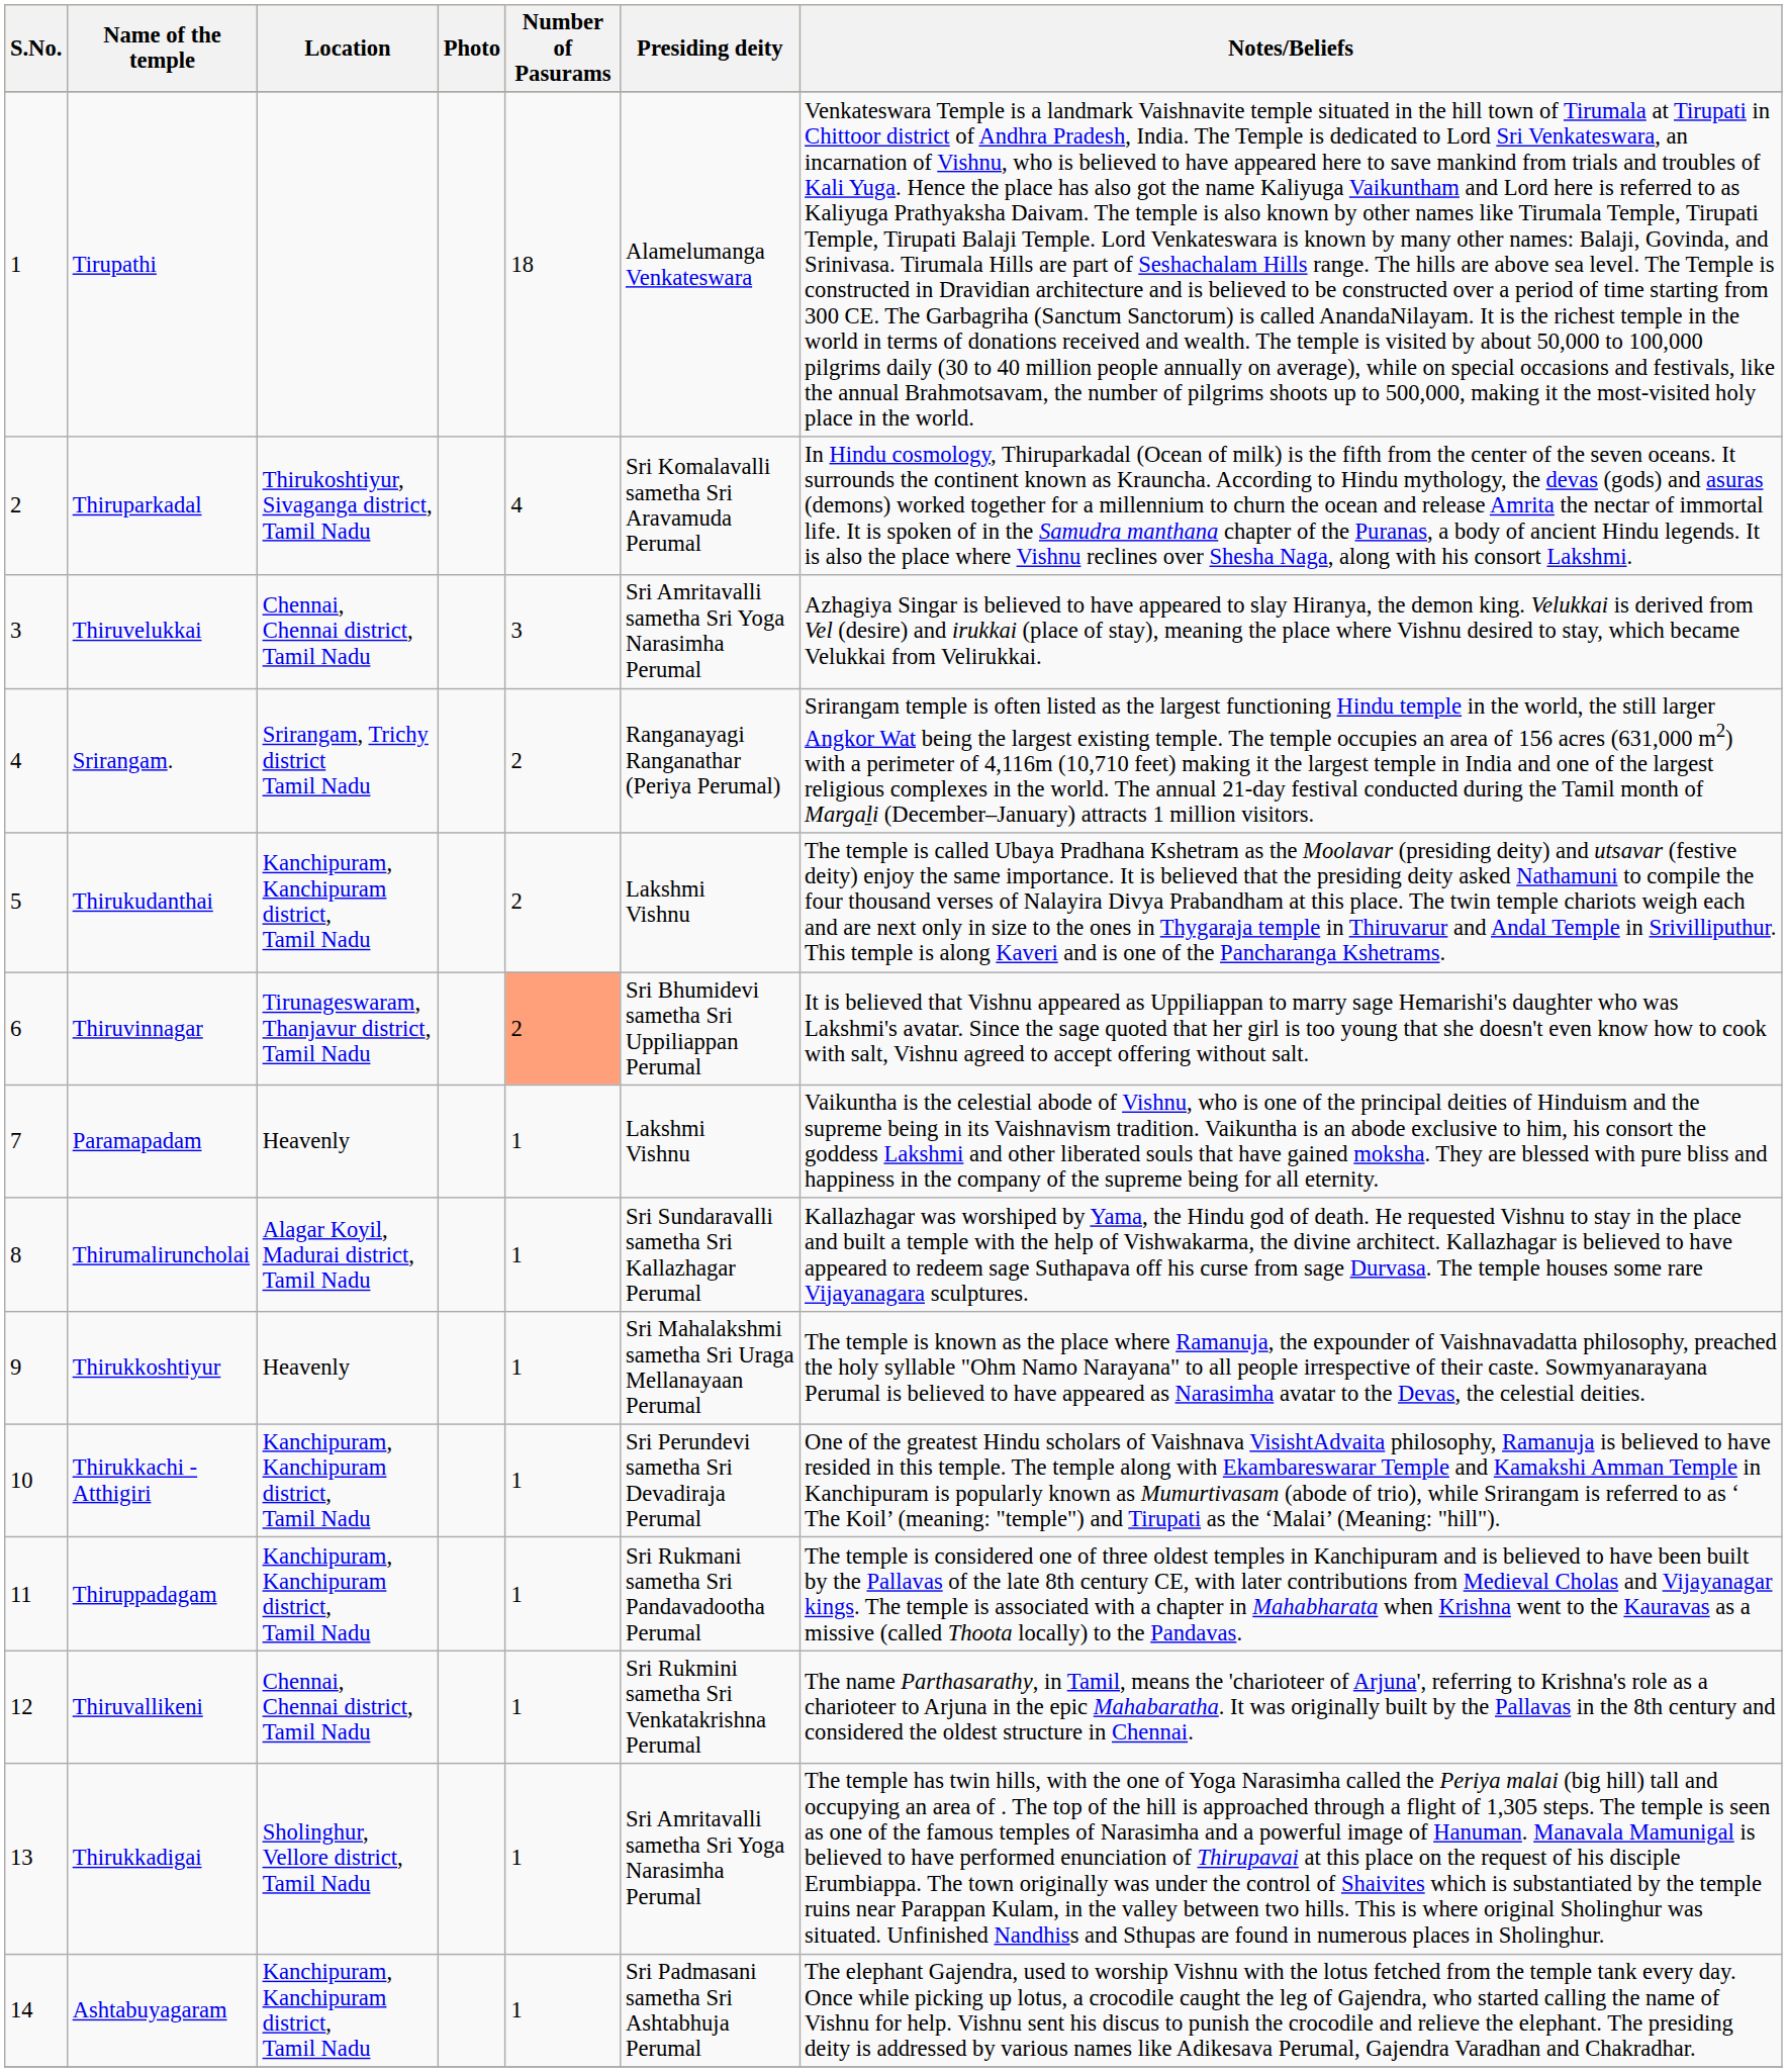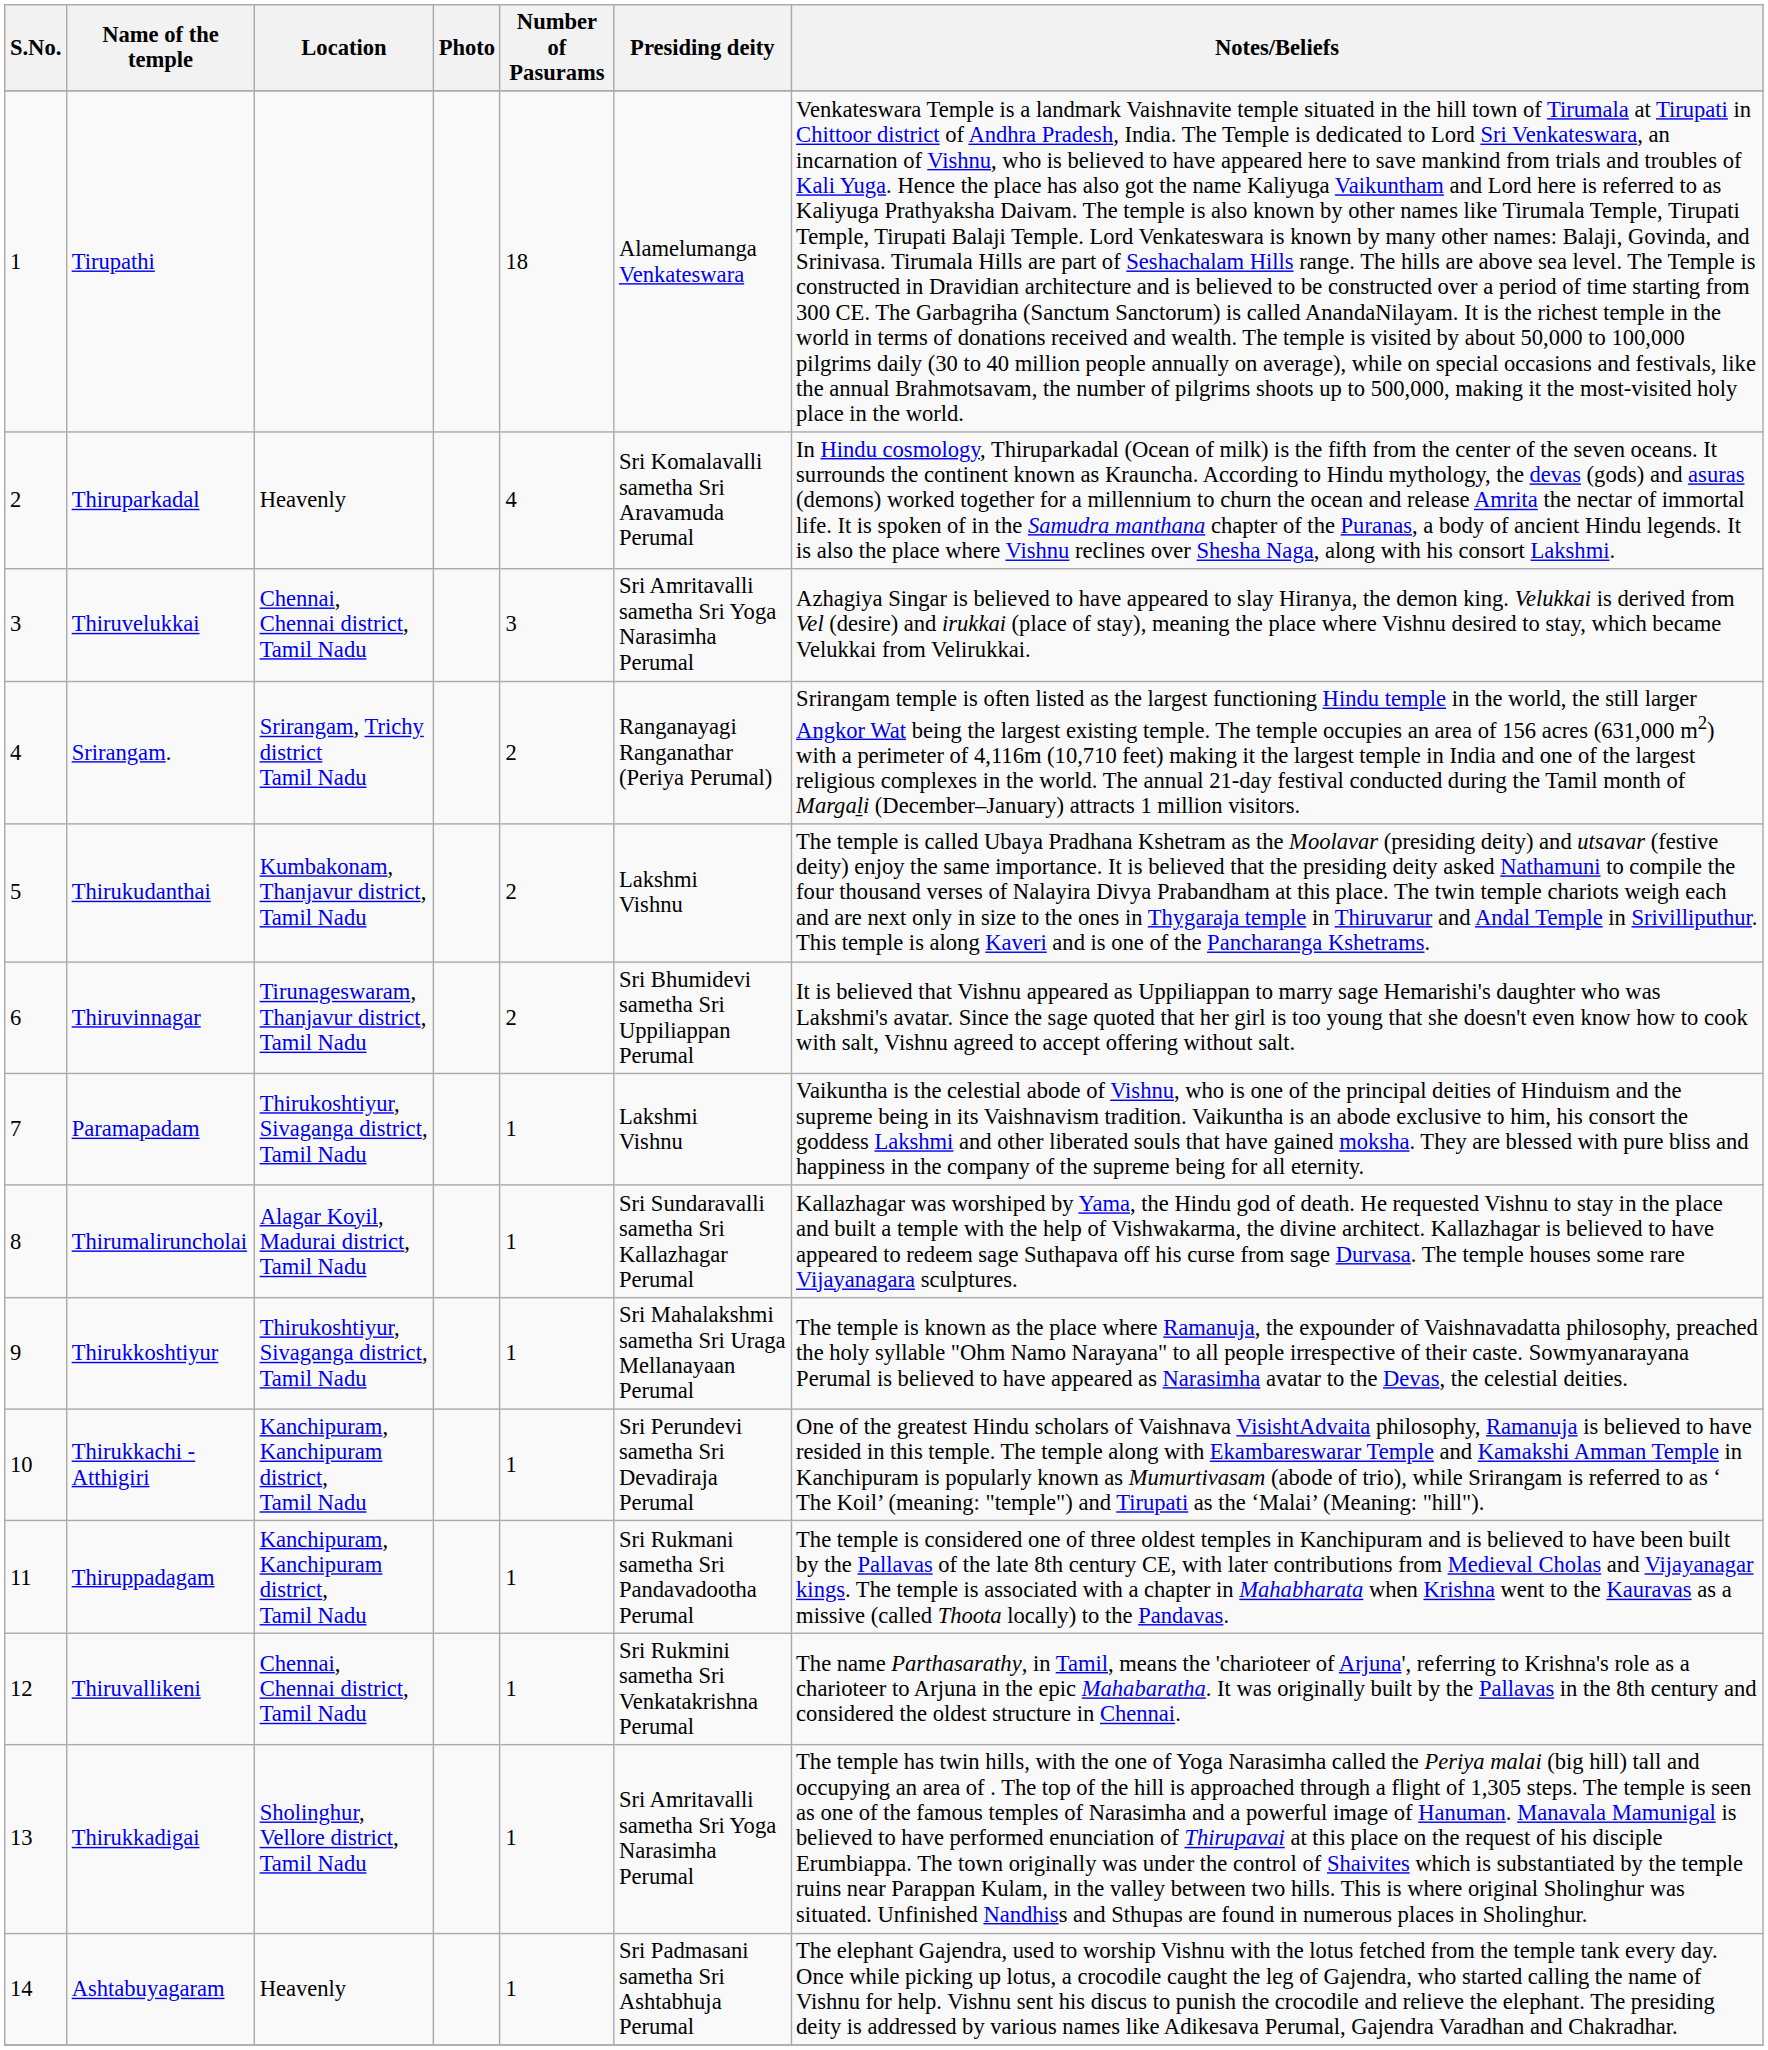 <table class="wikitable sortable">
 <tr style="background:#FFC569">
 <th scope="col">S.No.</th>
 <th scope="col"><strong>Name of the temple</strong></th>
 <th scope="col"><strong>Location</strong></th>
 <th scope="col" class="unsortable"><strong>Photo</strong></th>
 <th scope="col"><strong>Number of Pasurams</strong></th>
 <th scope="col"><strong>Presiding deity</strong></th>
 <th scope="col"><strong>Notes/Beliefs</strong></th>
 </tr>
 <tr align ="center">
 </tr>
 <tr style="background:#ffe;">
 </tr>
 <tr>
 <td>1</td>
 <td><a href='#'>Tirupathi</a></td>
 <td></td>
 <td></td>
 <td>18</td>
 <td>Alamelumanga<br><a href='#'>Venkateswara</a></td>
 <td>Venkateswara Temple is a landmark Vaishnavite temple situated in the hill town of <a href='#'>Tirumala</a> at <a href='#'>Tirupati</a> in <a href='#'>Chittoor district</a> of <a href='#'>Andhra Pradesh</a>, India. The Temple is dedicated to Lord <a href='#'>Sri Venkateswara</a>, an incarnation of <a href='#'>Vishnu</a>, who is believed to have appeared here to save mankind from trials and troubles of <a href='#'>Kali Yuga</a>. Hence the place has also got the name Kaliyuga <a href='#'>Vaikuntham</a> and Lord here is referred to as Kaliyuga Prathyaksha Daivam. The temple is also known by other names like Tirumala Temple, Tirupati Temple, Tirupati Balaji Temple. Lord Venkateswara is known by many other names: Balaji, Govinda, and Srinivasa. Tirumala Hills are part of <a href='#'>Seshachalam Hills</a> range. The hills are  above sea level. The Temple is constructed in Dravidian architecture and is believed to be constructed over a period of time starting from 300 CE. The Garbagriha (Sanctum Sanctorum) is called AnandaNilayam. It is the richest temple in the world in terms of donations received and wealth. The temple is visited by about 50,000 to 100,000 pilgrims daily (30 to 40 million people annually on average), while on special occasions and festivals, like the annual Brahmotsavam, the number of pilgrims shoots up to 500,000, making it the most-visited holy place in the world.</td>
 </tr>
 <tr>
 <td>2</td>
 <td><a href='#'>Thiruparkadal</a></td>
-<td><a href='#'>Thirukoshtiyur</a>,<br><a href='#'>Sivaganga district</a>,<br><a href='#'>Tamil Nadu</a></td>
+<td>Heavenly</td>
 <td></td>
 <td>4</td>
 <td>Sri Komalavalli sametha Sri Aravamuda Perumal</td>
 <td>In <a href='#'>Hindu cosmology</a>, Thiruparkadal (Ocean of milk) is the fifth from the center of the seven oceans. It surrounds the continent known as Krauncha. According to Hindu mythology, the <a href='#'>devas</a> (gods) and <a href='#'>asuras</a> (demons) worked together for a millennium to churn the ocean and release <a href='#'>Amrita</a> the nectar of immortal life. It is spoken of in the <a href='#'><em>Samudra manthana</em></a> chapter of the <a href='#'>Puranas</a>, a body of ancient Hindu legends. It is also the place where <a href='#'>Vishnu</a> reclines over <a href='#'>Shesha Naga</a>, along with his consort <a href='#'>Lakshmi</a>.</td>
 </tr>
 <tr>
 <td>3</td>
 <td><a href='#'>Thiruvelukkai</a></td>
 <td><a href='#'>Chennai</a>,<br> <a href='#'>Chennai district</a>, <br><a href='#'>Tamil Nadu</a></td>
 <td></td>
 <td>3</td>
 <td>Sri Amritavalli sametha Sri Yoga Narasimha Perumal</td>
 <td>Azhagiya Singar is believed to have appeared to slay Hiranya, the demon king. <em>Velukkai</em> is derived from <em>Vel</em> (desire) and <em>irukkai</em> (place of stay), meaning the place where Vishnu desired to stay, which became Velukkai from Velirukkai.</td>
 </tr>
 <tr>
 <td>4</td>
 <td><a href='#'>Srirangam</a>.</td>
 <td><a href='#'>Srirangam</a>, <a href='#'>Trichy district</a><br><a href='#'>Tamil Nadu</a><br></td>
 <td></td>
 <td>2</td>
 <td>Ranganayagi <br>Ranganathar (Periya Perumal)</td>
 <td>Srirangam temple is often listed as the largest functioning <a href='#'>Hindu temple</a> in the world, the still larger <a href='#'>Angkor Wat</a> being the largest existing temple. The temple occupies an area of 156 acres (631,000 m<sup>2</sup>) with a perimeter of 4,116m (10,710 feet) making it the largest temple in India and one of the largest religious complexes in the world. The annual 21-day festival conducted during the Tamil month of <em>Margaḻi</em> (December–January) attracts 1 million visitors.</td>
 </tr>
 <tr>
 <td>5</td>
 <td><a href='#'>Thirukudanthai</a></td>
-<td><a href='#'>Kanchipuram</a>,<br> <a href='#'>Kanchipuram district</a>, <br><a href='#'>Tamil Nadu</a></td>
+<td><a href='#'>Kumbakonam</a>, <a href='#'>Thanjavur district</a>, <br><a href='#'>Tamil Nadu</a><br></td>
 <td></td>
 <td>2</td>
 <td>Lakshmi<br>Vishnu</td>
 <td>The temple is called Ubaya Pradhana Kshetram as the <em>Moolavar</em> (presiding deity) and <em>utsavar</em> (festive deity) enjoy the same importance. It is believed that the presiding deity asked <a href='#'>Nathamuni</a> to compile the four thousand verses of Nalayira Divya Prabandham at this place. The twin temple chariots weigh  each and are next only in size to the ones in <a href='#'>Thygaraja temple</a> in <a href='#'>Thiruvarur</a> and <a href='#'>Andal Temple</a> in <a href='#'>Srivilliputhur</a>. This temple is along <a href='#'>Kaveri</a> and is one of the <a href='#'>Pancharanga Kshetrams</a>.</td>
 </tr>
 <tr>
 <td>6</td>
 <td><a href='#'>Thiruvinnagar</a></td>
 <td><a href='#'>Tirunageswaram</a>, <a href='#'>Thanjavur district</a>, <br><a href='#'>Tamil Nadu</a><br></td>
 <td></td>
-<td style="background: lightsalmon;">2</td>
+<td>2</td>
 <td>Sri Bhumidevi sametha Sri Uppiliappan Perumal</td>
 <td>It is believed that Vishnu appeared as Uppiliappan to marry sage Hemarishi's daughter who was Lakshmi's avatar. Since the sage quoted that her girl is too young that she doesn't even know how to cook with salt, Vishnu agreed to accept offering without salt.</td>
 </tr>
 <tr>
 <td>7</td>
 <td><a href='#'>Paramapadam</a></td>
-<td>Heavenly</td>
+<td><a href='#'>Thirukoshtiyur</a>,<br><a href='#'>Sivaganga district</a>,<br><a href='#'>Tamil Nadu</a></td>
 <td></td>
 <td>1</td>
 <td>Lakshmi<br>Vishnu</td>
 <td>Vaikuntha is the celestial abode of <a href='#'>Vishnu</a>, who is one of the principal deities of Hinduism and the supreme being in its Vaishnavism tradition. Vaikuntha is an abode exclusive to him, his consort the goddess <a href='#'>Lakshmi</a> and other liberated souls that have gained <a href='#'>moksha</a>. They are blessed with pure bliss and happiness in the company of the supreme being for all eternity.</td>
 </tr>
 <tr>
 <td>8</td>
 <td><a href='#'>Thirumaliruncholai</a></td>
 <td><a href='#'>Alagar Koyil</a>,<br><a href='#'>Madurai district</a>,<br><a href='#'>Tamil Nadu</a></td>
 <td></td>
 <td>1</td>
 <td>Sri Sundaravalli sametha Sri Kallazhagar Perumal</td>
 <td>Kallazhagar was worshiped by <a href='#'>Yama</a>, the Hindu god of death. He requested Vishnu to stay in the place and built a temple with the help of Vishwakarma, the divine architect. Kallazhagar is believed to have appeared to redeem sage Suthapava off his curse from sage <a href='#'>Durvasa</a>. The temple houses some rare <a href='#'>Vijayanagara</a> sculptures.</td>
 </tr>
 <tr>
 <td>9</td>
 <td><a href='#'>Thirukkoshtiyur</a></td>
-<td>Heavenly</td>
+<td><a href='#'>Thirukoshtiyur</a>,<br><a href='#'>Sivaganga district</a>,<br><a href='#'>Tamil Nadu</a></td>
 <td></td>
 <td>1</td>
 <td>Sri Mahalakshmi sametha Sri Uraga Mellanayaan Perumal</td>
 <td>The temple is known as the place where <a href='#'>Ramanuja</a>, the expounder of Vaishnavadatta philosophy, preached the holy syllable "Ohm Namo Narayana" to all people irrespective of their caste. Sowmyanarayana Perumal is believed to have appeared as <a href='#'>Narasimha</a> avatar to the <a href='#'>Devas</a>, the celestial deities.</td>
 </tr>
 <tr>
 <td>10</td>
 <td><a href='#'>Thirukkachi - Atthigiri</a></td>
 <td><a href='#'>Kanchipuram</a>,<br> <a href='#'>Kanchipuram district</a>, <br><a href='#'>Tamil Nadu</a></td>
 <td></td>
 <td>1</td>
 <td>Sri Perundevi sametha Sri Devadiraja Perumal</td>
 <td>One of the greatest Hindu scholars of Vaishnava <a href='#'>VisishtAdvaita</a> philosophy, <a href='#'>Ramanuja</a> is believed to have resided in this temple. The temple along with <a href='#'>Ekambareswarar Temple</a> and <a href='#'>Kamakshi Amman Temple</a> in Kanchipuram is popularly known as  <em>Mumurtivasam</em> (abode of trio), while Srirangam is referred to as ‘ The Koil’ (meaning: "temple") and <a href='#'>Tirupati</a> as the ‘Malai’ (Meaning: "hill").</td>
 </tr>
 <tr>
 <td>11</td>
 <td><a href='#'>Thiruppadagam</a></td>
 <td><a href='#'>Kanchipuram</a>,<br> <a href='#'>Kanchipuram district</a>, <br><a href='#'>Tamil Nadu</a></td>
 <td></td>
 <td>1</td>
 <td>Sri Rukmani sametha Sri Pandavadootha Perumal</td>
 <td>The temple is considered one of three oldest temples in Kanchipuram and is believed to have been built by the <a href='#'>Pallavas</a> of the late 8th century CE, with later contributions from <a href='#'>Medieval Cholas</a> and <a href='#'>Vijayanagar kings</a>. The temple is associated with a chapter in <em><a href='#'>Mahabharata</a></em> when <a href='#'>Krishna</a> went to the <a href='#'>Kauravas</a> as a missive (called <em>Thoota</em> locally) to the <a href='#'>Pandavas</a>.</td>
 </tr>
 <tr>
 <td>12</td>
 <td><a href='#'>Thiruvallikeni</a></td>
 <td><a href='#'>Chennai</a>,<br> <a href='#'>Chennai district</a>, <br><a href='#'>Tamil Nadu</a></td>
 <td></td>
 <td>1</td>
 <td>Sri Rukmini sametha Sri Venkatakrishna Perumal</td>
 <td>The name <em>Parthasarathy</em>, in <a href='#'>Tamil</a>, means the 'charioteer of <a href='#'>Arjuna</a>', referring to Krishna's role as a charioteer to Arjuna in the epic <em><a href='#'>Mahabaratha</a></em>. It was originally built by the <a href='#'>Pallavas</a> in the 8th century and considered the oldest structure in <a href='#'>Chennai</a>.</td>
 </tr>
 <tr>
 <td>13</td>
 <td><a href='#'>Thirukkadigai</a></td>
 <td><a href='#'>Sholinghur</a>,<br><a href='#'>Vellore district</a>, <br><a href='#'>Tamil Nadu</a></td>
 <td></td>
 <td>1</td>
 <td>Sri Amritavalli sametha Sri Yoga Narasimha Perumal</td>
 <td>The temple has twin hills, with the one of Yoga Narasimha called the <em>Periya malai</em> (big hill)  tall and occupying an area of . The top of the hill is approached through a flight of 1,305 steps. The temple is seen as one of the famous temples of Narasimha and a powerful image of <a href='#'>Hanuman</a>. <a href='#'>Manavala Mamunigal</a> is believed to have performed enunciation of <em><a href='#'>Thirupavai</a></em> at this place on the request of his disciple Erumbiappa. The town originally was under the control of <a href='#'>Shaivites</a> which is substantiated by the temple ruins near Parappan Kulam, in the valley between two hills. This is where original Sholinghur was situated. Unfinished <a href='#'>Nandhis</a>s and Sthupas are found in numerous places in Sholinghur.</td>
 </tr>
 <tr>
 <td>14</td>
 <td><a href='#'>Ashtabuyagaram</a></td>
-<td><a href='#'>Kanchipuram</a>,<br> <a href='#'>Kanchipuram district</a>, <br><a href='#'>Tamil Nadu</a></td>
+<td>Heavenly</td>
 <td></td>
 <td>1</td>
 <td>Sri Padmasani sametha Sri Ashtabhuja Perumal</td>
 <td>The elephant Gajendra, used to worship Vishnu with the lotus fetched from the temple tank every day. Once while picking up lotus, a crocodile caught the leg of Gajendra, who started calling the name of Vishnu for help. Vishnu sent his discus to punish the crocodile and relieve the elephant. The presiding deity is addressed by various names like Adikesava Perumal, Gajendra Varadhan and Chakradhar.</td>
 </tr>
 <tr>
 </tr>
 </table>
